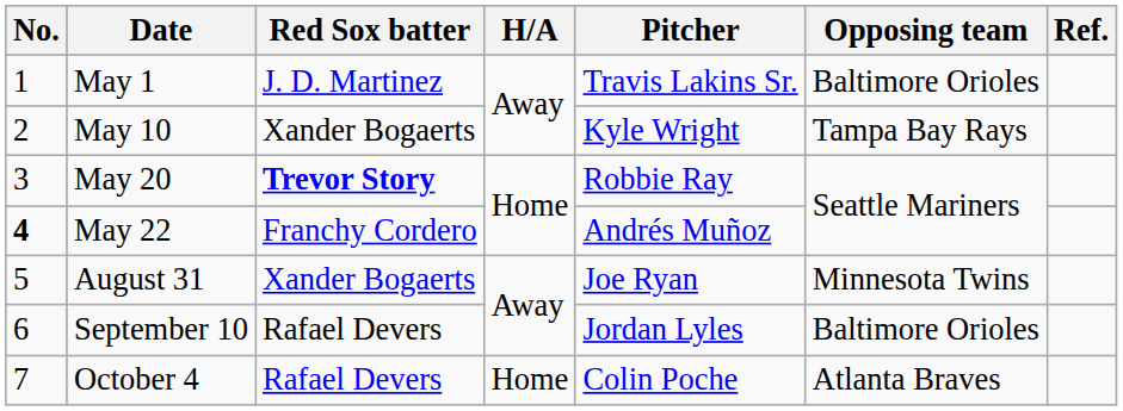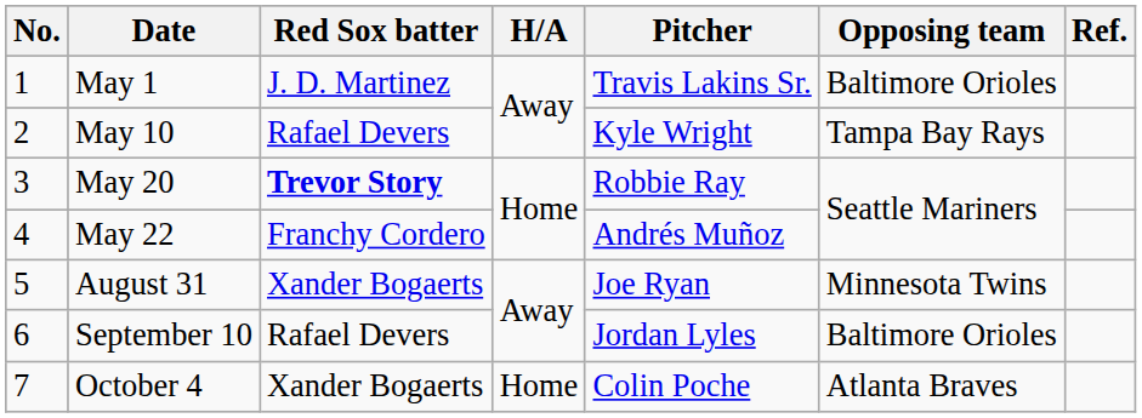 <table class="wikitable">
 <tr>
 <th>No.</th>
 <th>Date</th>
 <th>Red Sox batter</th>
 <th>H/A</th>
 <th>Pitcher</th>
 <th>Opposing team</th>
 <th>Ref.</th>
 </tr>
 <tr>
 <td>1</td>
 <td>May 1</td>
 <td><a href='#'>J. D. Martinez</a></td>
 <td rowspan=2>Away</td>
 <td><a href='#'>Travis Lakins Sr.</a></td>
 <td>Baltimore Orioles</td>
 <td></td>
 </tr>
 <tr>
 <td>2</td>
 <td>May 10</td>
-<td>Xander Bogaerts</td>
+<td><a href='#'>Rafael Devers</a></td>
 <td><a href='#'>Kyle Wright</a></td>
 <td>Tampa Bay Rays</td>
 <td></td>
 </tr>
 <tr>
 <td>3</td>
 <td>May 20</td>
 <td><strong><a href='#'>Trevor Story</a></strong></td>
 <td rowspan=2>Home</td>
 <td><a href='#'>Robbie Ray</a></td>
 <td rowspan=2>Seattle Mariners</td>
 <td></td>
 </tr>
 <tr>
-<td><strong>4</strong></td>
+<td>4</td>
 <td>May 22</td>
 <td><a href='#'>Franchy Cordero</a></td>
 <td><a href='#'>Andrés Muñoz</a></td>
 <td></td>
 </tr>
 <tr>
 <td>5</td>
 <td>August 31</td>
 <td><a href='#'>Xander Bogaerts</a></td>
 <td rowspan=2>Away</td>
 <td><a href='#'>Joe Ryan</a></td>
 <td>Minnesota Twins</td>
 <td></td>
 </tr>
 <tr>
 <td>6</td>
 <td>September 10</td>
 <td>Rafael Devers</td>
 <td><a href='#'>Jordan Lyles</a></td>
 <td>Baltimore Orioles</td>
 <td></td>
 </tr>
 <tr>
 <td>7</td>
 <td>October 4</td>
-<td><a href='#'>Rafael Devers</a></td>
+<td>Xander Bogaerts</td>
 <td>Home</td>
 <td><a href='#'>Colin Poche</a></td>
 <td>Atlanta Braves</td>
 <td></td>
 </tr>
 </table>
